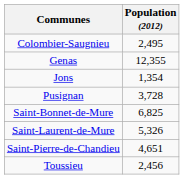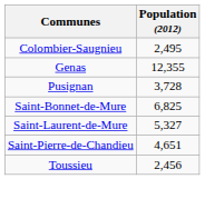 <table class="wikitable centre" style="text-align:center;">
 <tr>
 <th socpe="col">Communes</th>
 <th scope="col">Population<br><small><em>(2012)</em></small></th>
 </tr>
 <tr>
 <td><a href='#'>Colombier-Saugnieu</a></td>
 <td>2,495</td>
 </tr>
 <tr>
 <td><a href='#'>Genas</a></td>
 <td>12,355</td>
 </tr>
 <tr>
-<td><a href='#'>Jons</a></td>
-<td>1,354</td>
-</tr>
-<tr>
 <td><a href='#'>Pusignan</a></td>
 <td>3,728</td>
 </tr>
 <tr>
 <td><a href='#'>Saint-Bonnet-de-Mure</a></td>
 <td>6,825</td>
 </tr>
 <tr>
 <td><a href='#'>Saint-Laurent-de-Mure</a></td>
-<td>5,326</td>
+<td>5,327</td>
 </tr>
 <tr>
 <td><a href='#'>Saint-Pierre-de-Chandieu</a></td>
 <td>4,651</td>
 </tr>
 <tr>
 <td><a href='#'>Toussieu</a></td>
 <td>2,456</td>
 </tr>
 </table>
